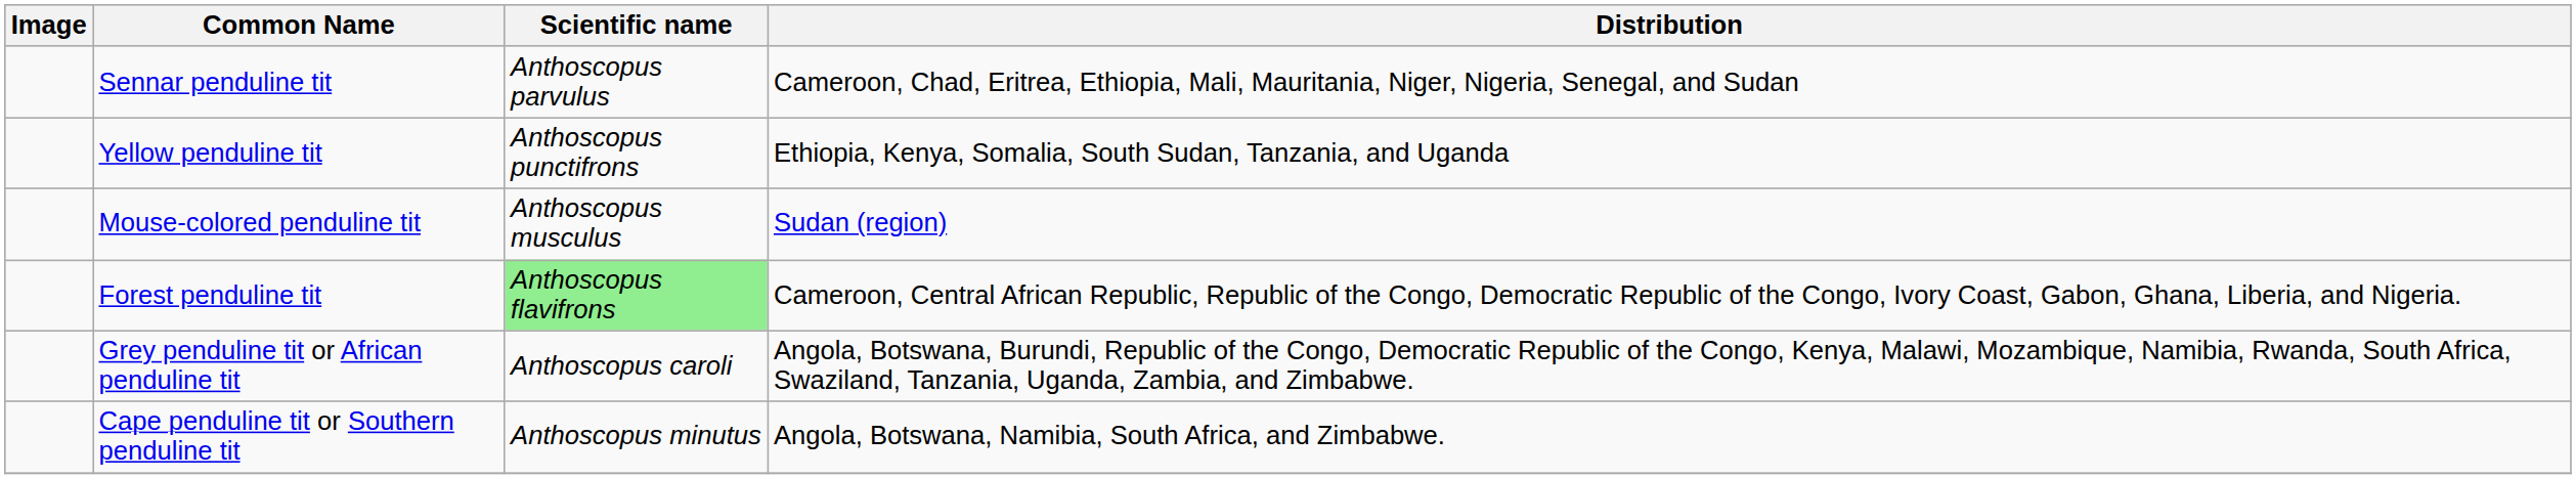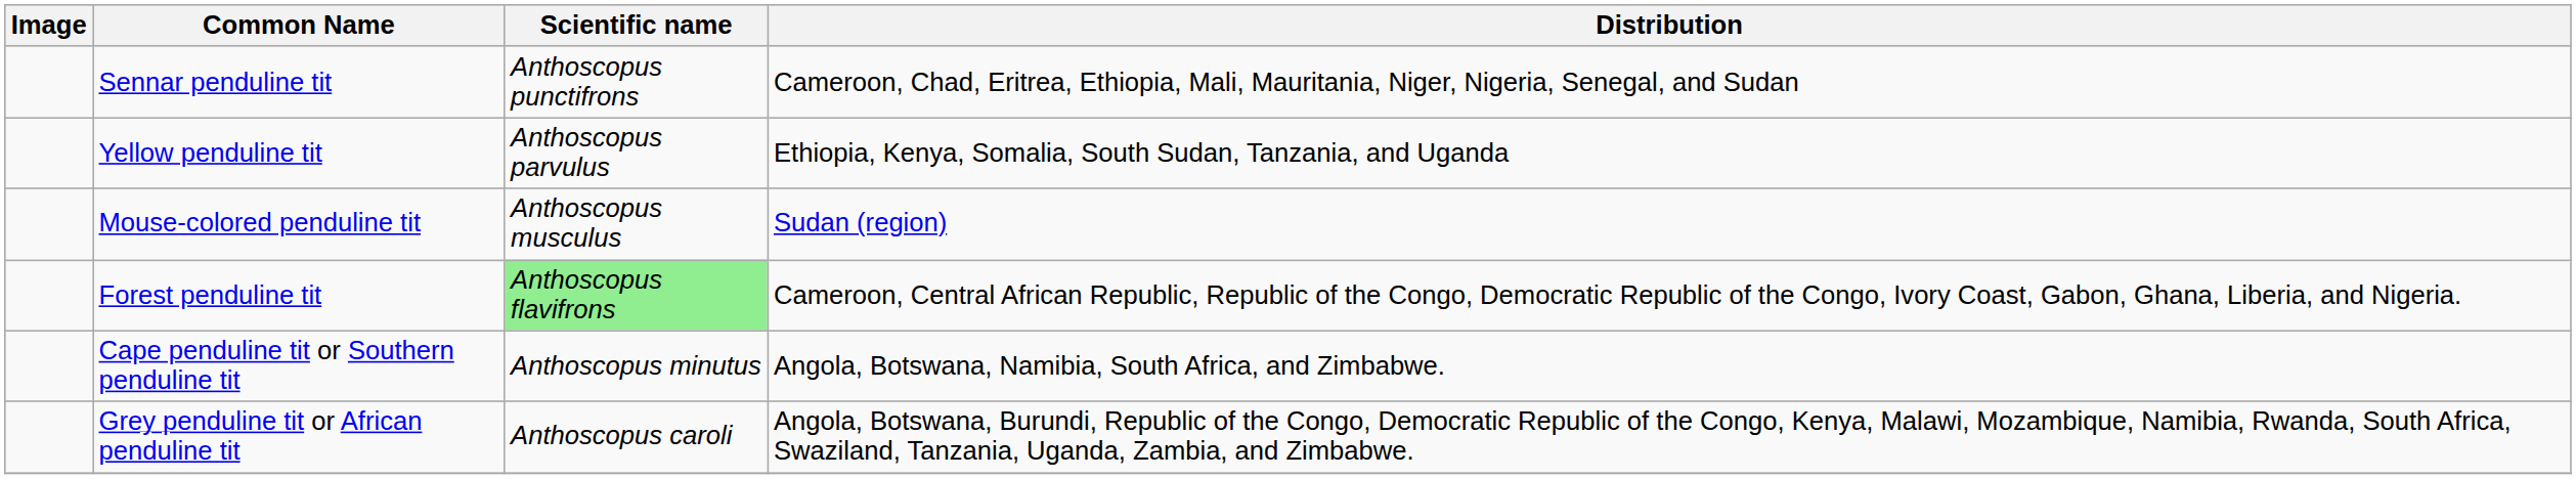 <table class="wikitable">
 <tr>
 <th>Image</th>
 <th>Common Name</th>
 <th>Scientific name</th>
 <th>Distribution</th>
 </tr>
 <tr>
 <td></td>
 <td><a href='#'>Sennar penduline tit</a></td>
-<td><em>Anthoscopus parvulus</em></td>
+<td><em>Anthoscopus punctifrons</em></td>
 <td>Cameroon, Chad, Eritrea, Ethiopia, Mali, Mauritania, Niger, Nigeria, Senegal, and Sudan</td>
 </tr>
 <tr>
 <td></td>
 <td><a href='#'>Yellow penduline tit</a></td>
-<td><em>Anthoscopus punctifrons</em></td>
+<td><em>Anthoscopus parvulus</em></td>
 <td>Ethiopia, Kenya, Somalia, South Sudan, Tanzania, and Uganda</td>
 </tr>
 <tr>
 <td></td>
 <td><a href='#'>Mouse-colored penduline tit</a></td>
 <td><em>Anthoscopus musculus</em></td>
 <td><a href='#'>Sudan (region)</a></td>
 </tr>
 <tr>
 <td></td>
 <td><a href='#'>Forest penduline tit</a></td>
 <td style="background: lightgreen;"><em>Anthoscopus flavifrons</em></td>
 <td>Cameroon, Central African Republic, Republic of the Congo, Democratic Republic of the Congo, Ivory Coast, Gabon, Ghana, Liberia, and Nigeria.</td>
 </tr>
 <tr>
 <td></td>
+<td><a href='#'>Cape penduline tit</a> or <a href='#'>Southern penduline tit</a></td>
+<td><em>Anthoscopus minutus</em></td>
+<td>Angola, Botswana, Namibia, South Africa, and Zimbabwe.</td>
+</tr>
+<tr>
+<td></td>
 <td><a href='#'>Grey penduline tit</a> or <a href='#'>African penduline tit</a></td>
 <td><em>Anthoscopus caroli</em></td>
 <td>Angola, Botswana, Burundi, Republic of the Congo, Democratic Republic of the Congo, Kenya, Malawi, Mozambique, Namibia, Rwanda, South Africa, Swaziland, Tanzania, Uganda, Zambia, and Zimbabwe.</td>
 </tr>
 <tr>
-<td></td>
-<td><a href='#'>Cape penduline tit</a> or <a href='#'>Southern penduline tit</a></td>
-<td><em>Anthoscopus minutus</em></td>
-<td>Angola, Botswana, Namibia, South Africa, and Zimbabwe.</td>
-</tr>
-<tr>
 </tr>
 </table>
